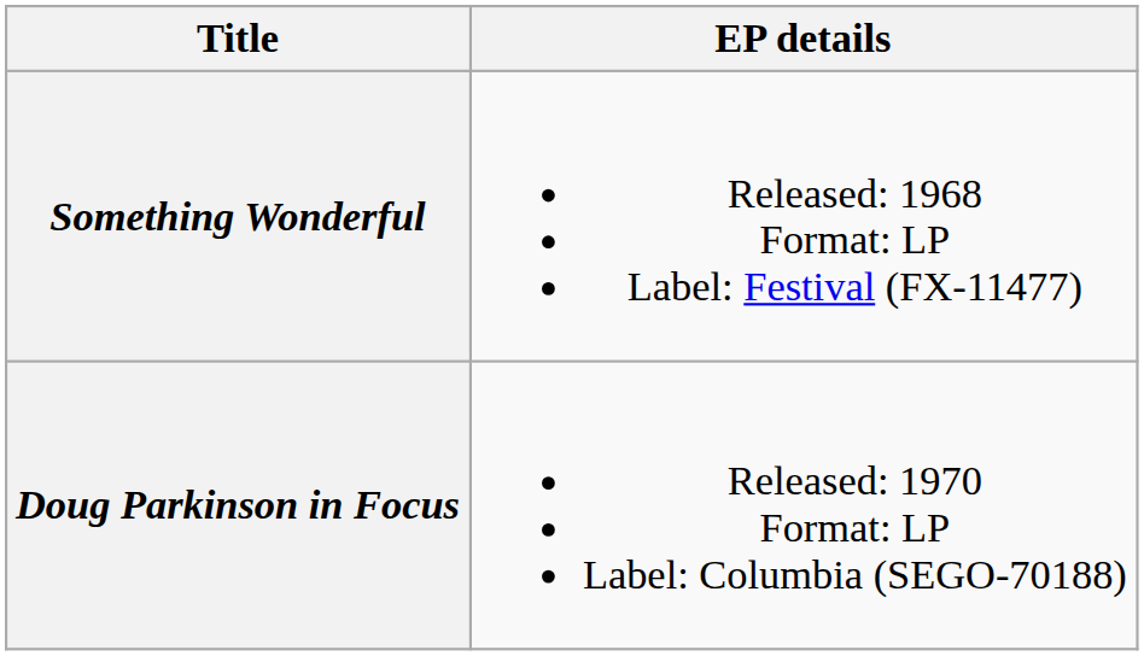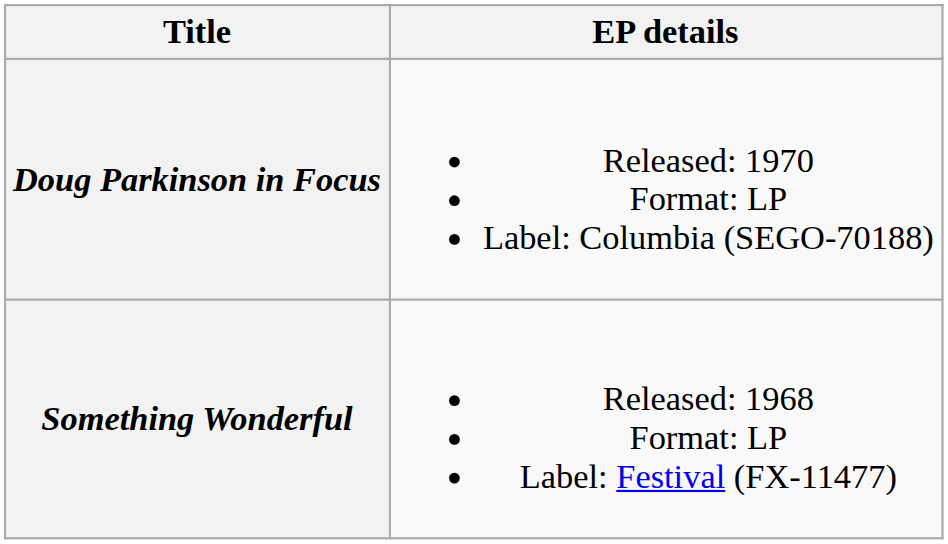 <table class="wikitable plainrowheaders" style="text-align:center;" border="1">
 <tr>
 <th>Title</th>
 <th>EP details</th>
 </tr>
 <tr>
+<th scope="row"><em>Doug Parkinson in Focus</em> <br></th>
+<td><br><ul><li>Released: 1970</li><li>Format: LP</li><li>Label: Columbia (SEGO-70188)</li></ul></td>
+</tr>
+<tr>
 <th scope="row"><em>Something Wonderful</em> <br></th>
 <td><br><ul><li>Released: 1968</li><li>Format: LP</li><li>Label: <a href='#'>Festival</a> (FX-11477)</li></ul></td>
 </tr>
-<tr>
-<th scope="row"><em>Doug Parkinson in Focus</em> <br></th>
-<td><br><ul><li>Released: 1970</li><li>Format: LP</li><li>Label: Columbia (SEGO-70188)</li></ul></td>
-</tr>
 </table>
